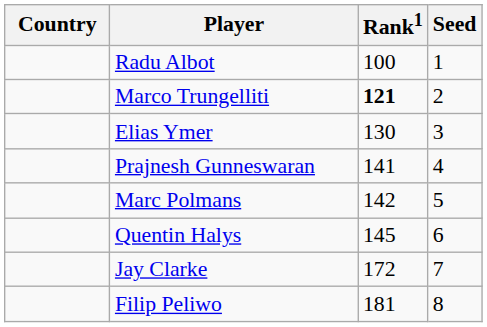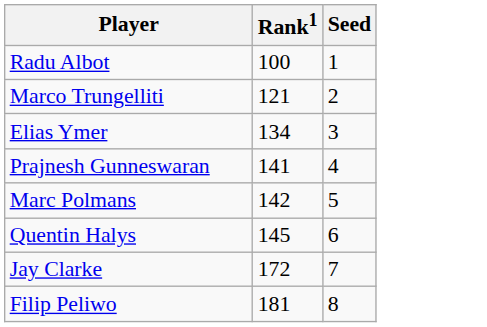 <table class="sortable wikitable">
 <tr>
-<th width="70">Country</th>
 <th width="175">Player</th>
 <th>Rank<sup>1</sup></th>
 <th>Seed</th>
 </tr>
 <tr>
-<td></td>
 <td><a href='#'>Radu Albot</a></td>
 <td>100</td>
 <td>1</td>
 </tr>
 <tr>
-<td></td>
 <td><a href='#'>Marco Trungelliti</a></td>
-<td><strong>121</strong></td>
+<td>121</td>
 <td>2</td>
 </tr>
 <tr>
-<td></td>
 <td><a href='#'>Elias Ymer</a></td>
-<td>130</td>
+<td>134</td>
 <td>3</td>
 </tr>
 <tr>
-<td></td>
 <td><a href='#'>Prajnesh Gunneswaran</a></td>
 <td>141</td>
 <td>4</td>
 </tr>
 <tr>
-<td></td>
 <td><a href='#'>Marc Polmans</a></td>
 <td>142</td>
 <td>5</td>
 </tr>
 <tr>
-<td></td>
 <td><a href='#'>Quentin Halys</a></td>
 <td>145</td>
 <td>6</td>
 </tr>
 <tr>
-<td></td>
 <td><a href='#'>Jay Clarke</a></td>
 <td>172</td>
 <td>7</td>
 </tr>
 <tr>
-<td></td>
 <td><a href='#'>Filip Peliwo</a></td>
 <td>181</td>
 <td>8</td>
 </tr>
 </table>
